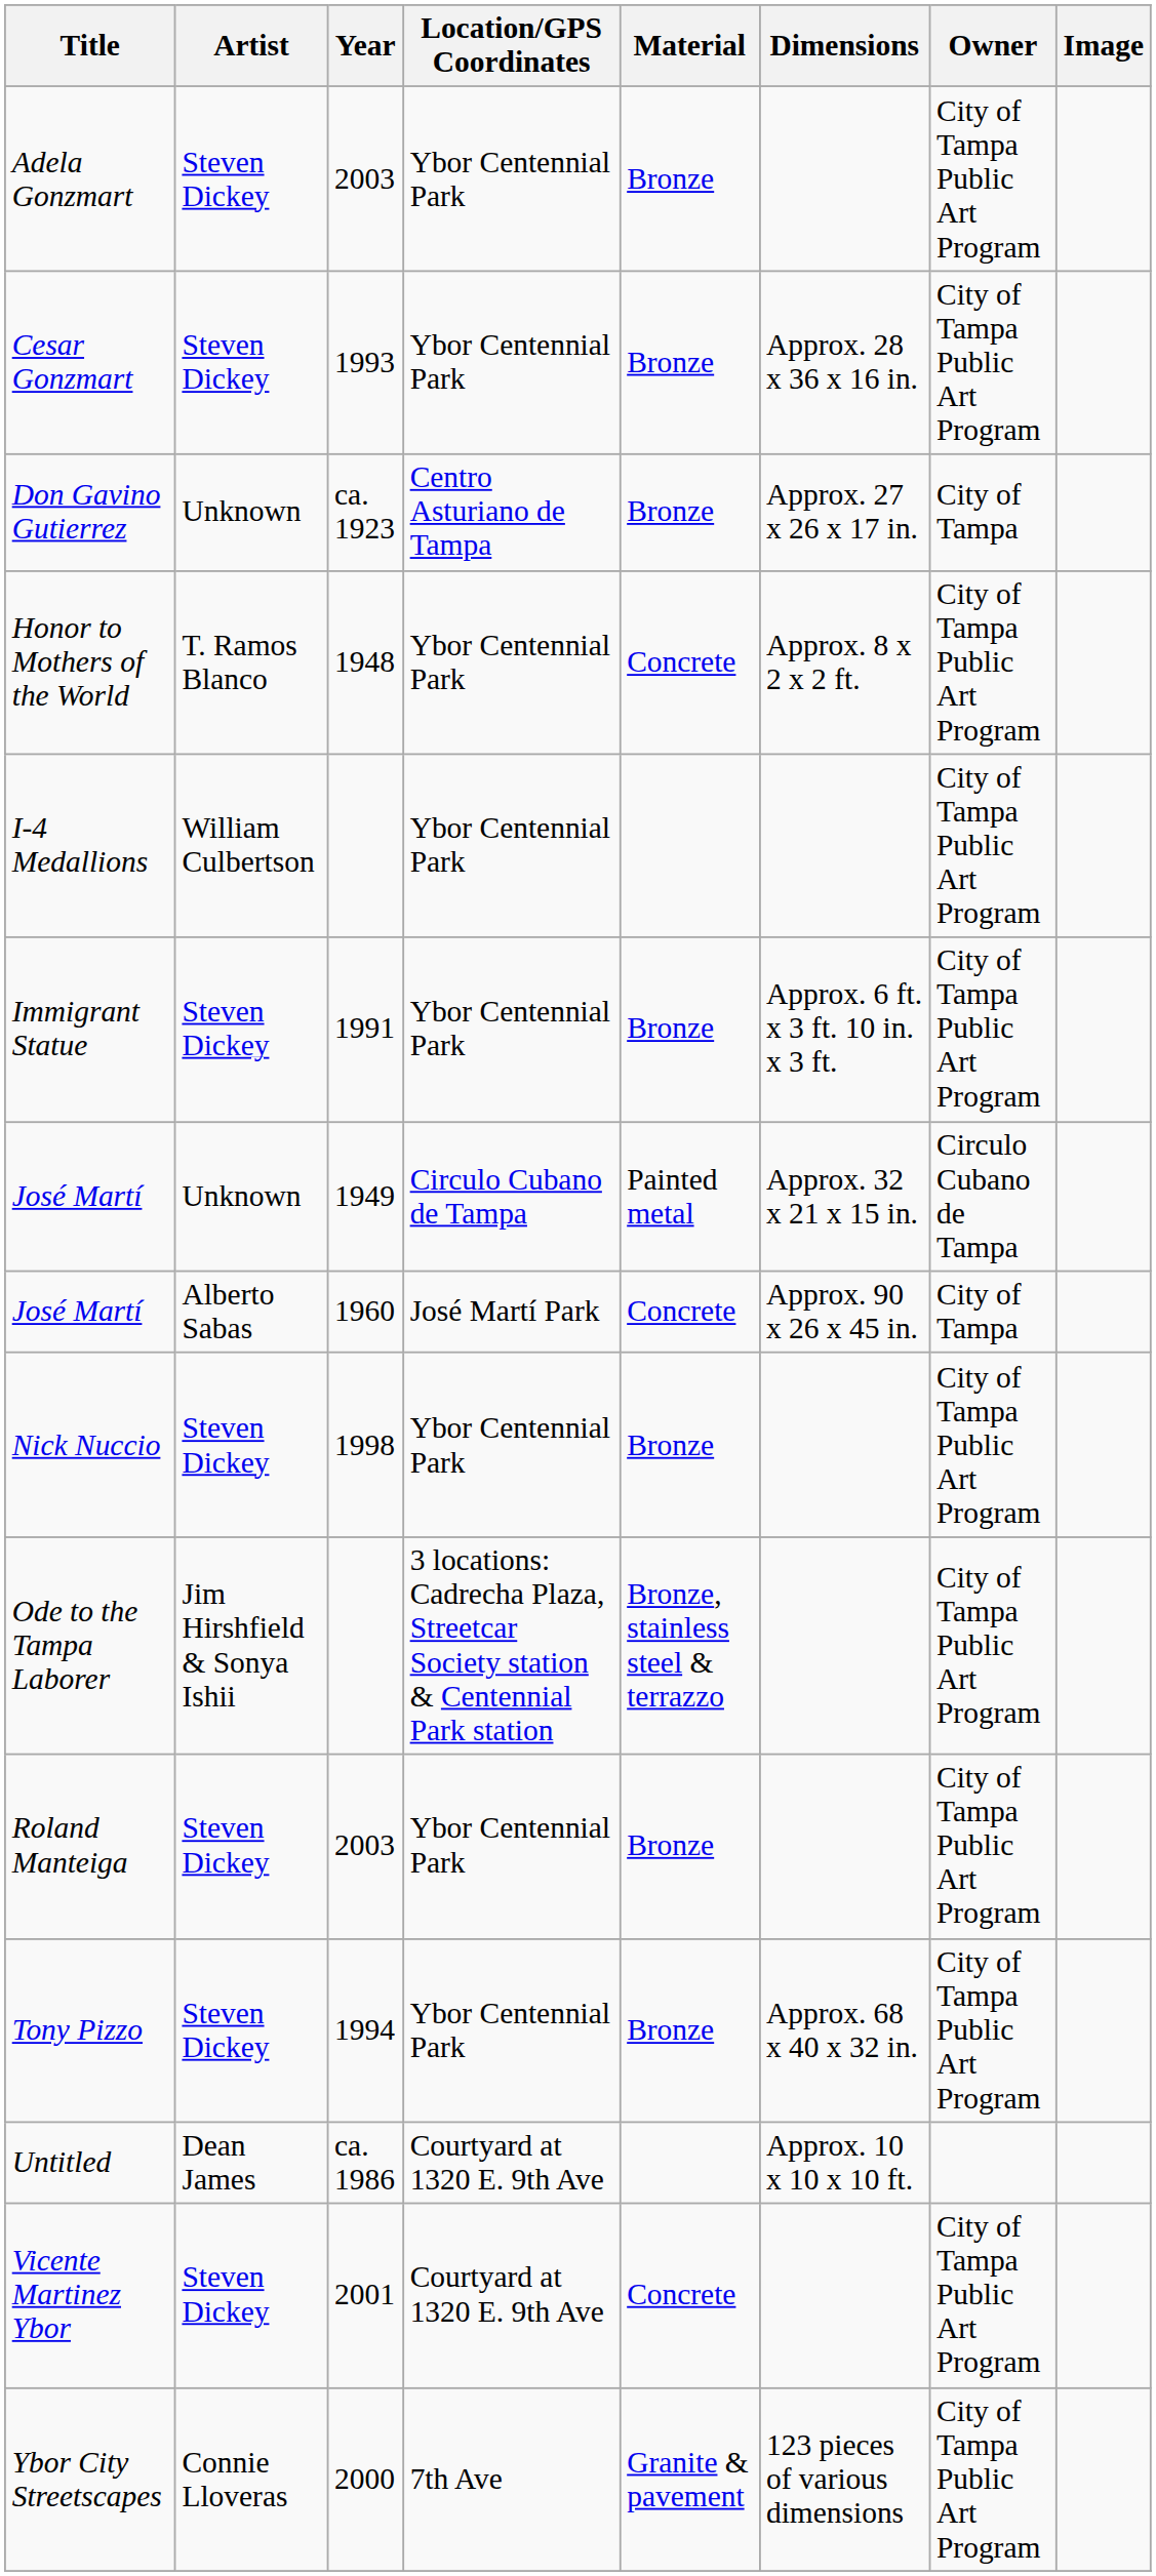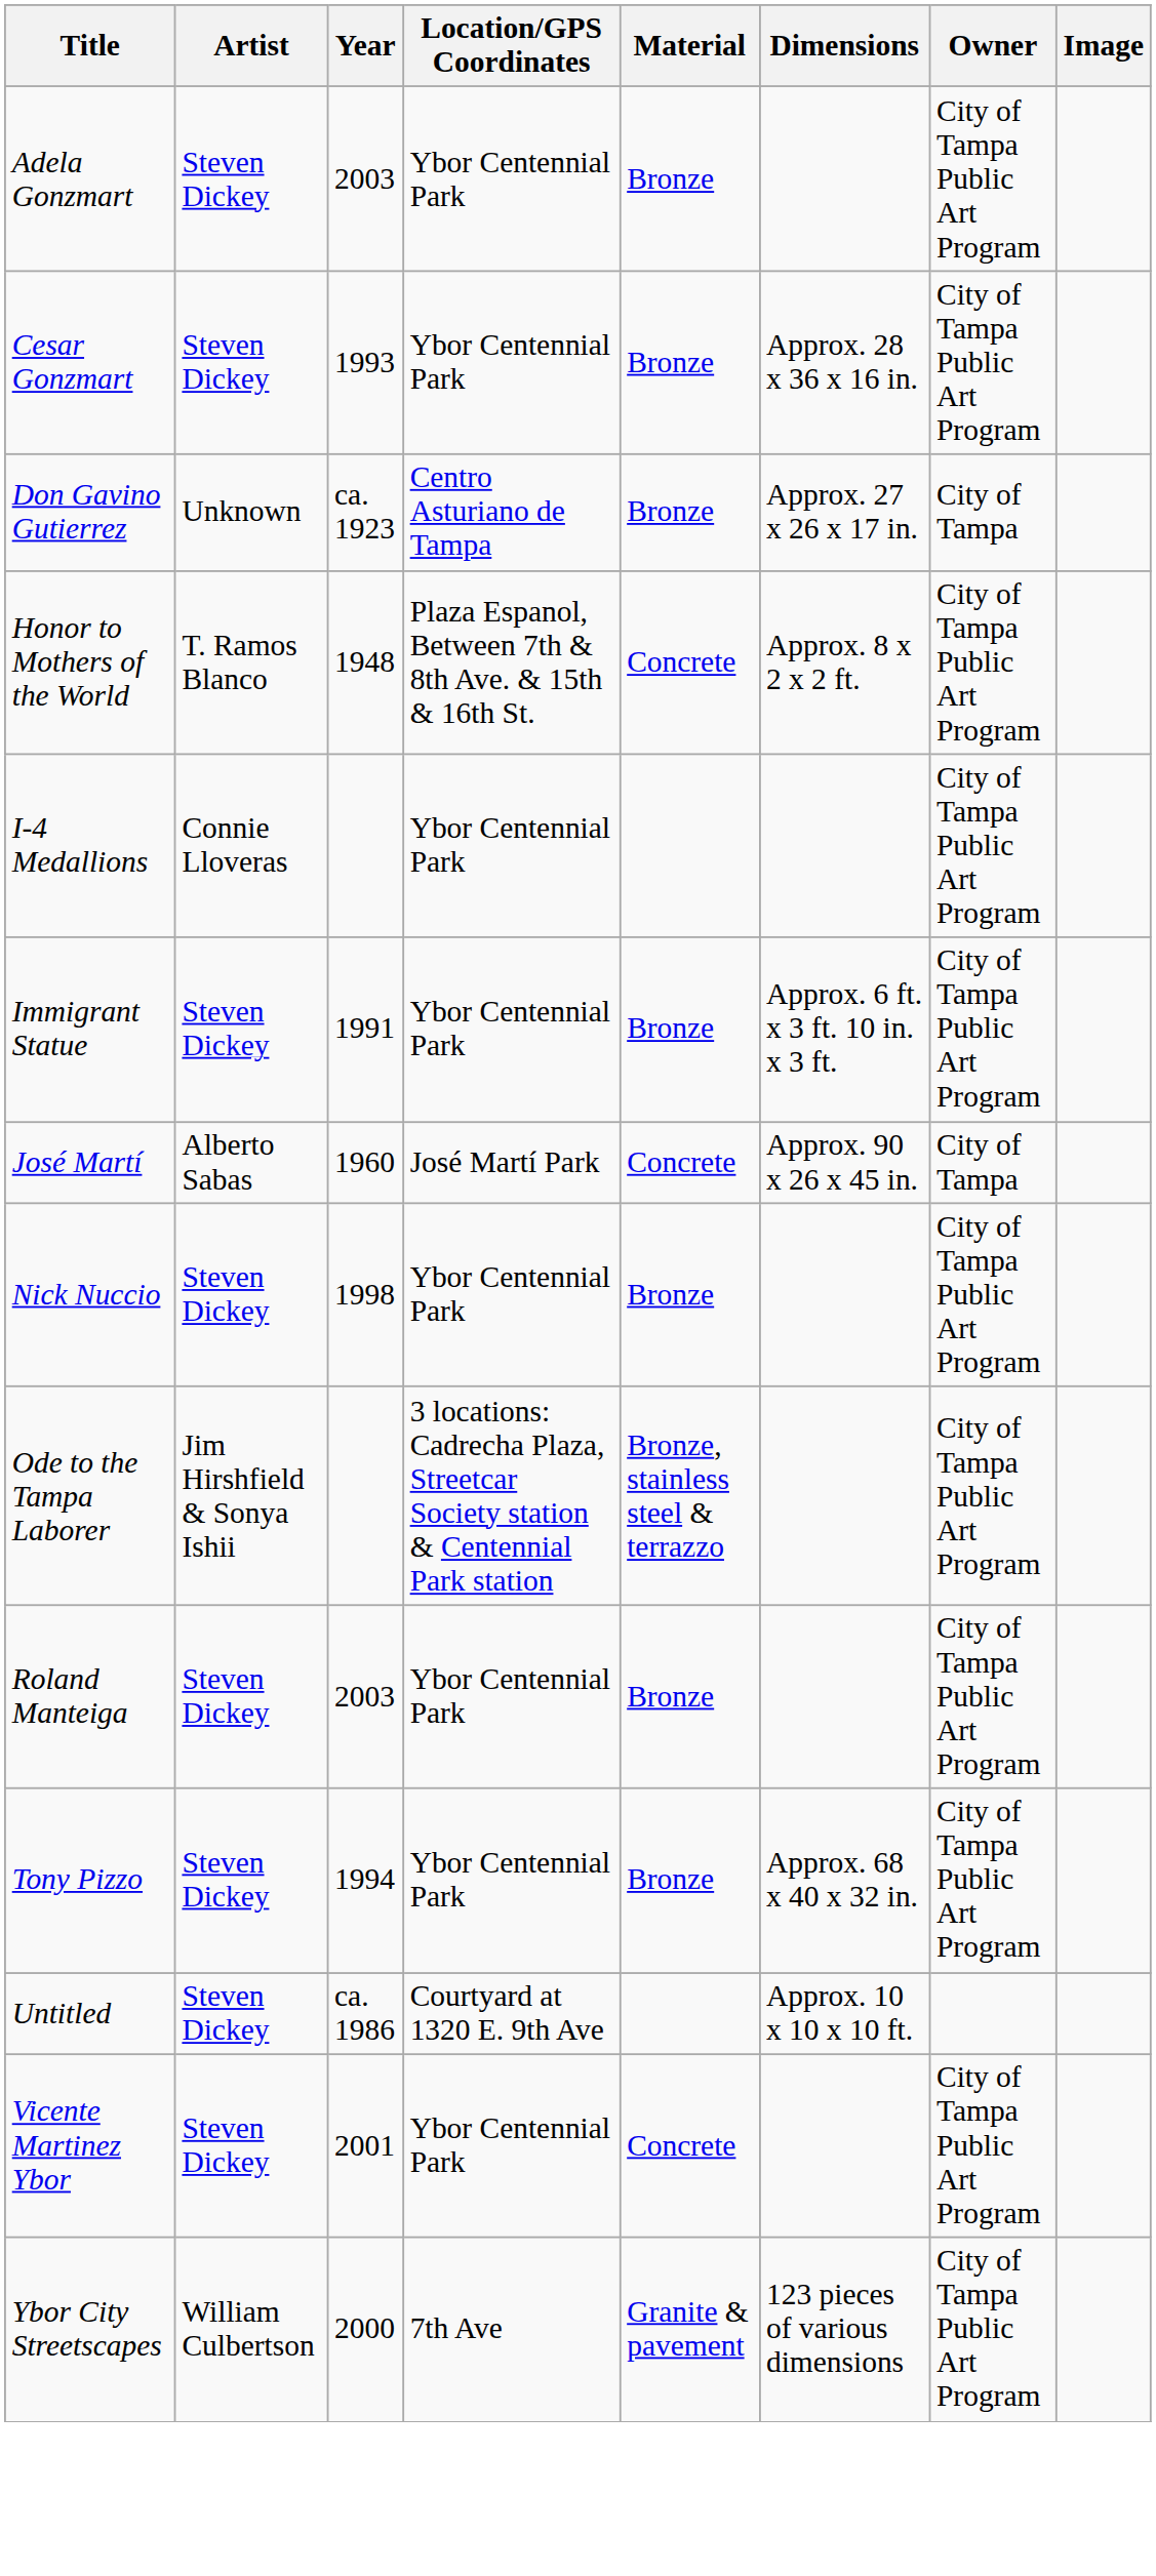 <table class="wikitable sortable">
 <tr>
 <th>Title</th>
 <th>Artist</th>
 <th>Year</th>
 <th>Location/GPS Coordinates</th>
 <th>Material</th>
 <th>Dimensions</th>
 <th>Owner</th>
 <th>Image</th>
 </tr>
 <tr>
 <td><em>Adela Gonzmart</em></td>
 <td><a href='#'>Steven Dickey</a></td>
 <td>2003</td>
 <td>Ybor Centennial Park</td>
 <td><a href='#'>Bronze</a></td>
 <td></td>
 <td>City of Tampa Public Art Program</td>
 <td></td>
 </tr>
 <tr>
 <td><em><a href='#'>Cesar Gonzmart</a></em></td>
 <td><a href='#'>Steven Dickey</a></td>
 <td>1993</td>
 <td>Ybor Centennial Park</td>
 <td><a href='#'>Bronze</a></td>
 <td>Approx. 28 x 36 x 16 in.</td>
 <td>City of Tampa Public Art Program</td>
 <td></td>
 </tr>
 <tr>
 <td><em><a href='#'>Don Gavino Gutierrez</a></em></td>
 <td>Unknown</td>
 <td>ca. 1923</td>
 <td><a href='#'>Centro Asturiano de Tampa</a> </td>
 <td><a href='#'>Bronze</a></td>
 <td>Approx. 27 x 26 x 17 in.</td>
 <td>City of Tampa</td>
 </tr>
 <tr>
 <td><em>Honor to Mothers of the World</em></td>
 <td>T. Ramos Blanco</td>
 <td>1948</td>
-<td>Ybor Centennial Park</td>
+<td>Plaza Espanol, Between 7th & 8th Ave. & 15th & 16th St.</td>
 <td><a href='#'>Concrete</a></td>
 <td>Approx. 8 x 2 x 2 ft.</td>
 <td>City of Tampa Public Art Program</td>
 <td></td>
 </tr>
 <tr>
 <td><em>I-4 Medallions</em></td>
-<td>William Culbertson</td>
+<td>Connie Lloveras</td>
 <td></td>
 <td>Ybor Centennial Park</td>
 <td></td>
 <td></td>
 <td>City of Tampa Public Art Program</td>
 <td></td>
 </tr>
 <tr>
 <td><em>Immigrant Statue</em></td>
 <td><a href='#'>Steven Dickey</a></td>
 <td>1991</td>
 <td>Ybor Centennial Park</td>
 <td><a href='#'>Bronze</a></td>
 <td>Approx. 6 ft. x 3 ft. 10 in. x 3 ft.</td>
 <td>City of Tampa Public Art Program</td>
-<td></td>
-</tr>
-<tr>
-<td><em><a href='#'>José Martí</a></em></td>
-<td>Unknown</td>
-<td>1949</td>
-<td><a href='#'>Circulo Cubano de Tampa</a> </td>
-<td>Painted <a href='#'>metal</a></td>
-<td>Approx. 32 x 21 x 15 in.</td>
-<td>Circulo Cubano de Tampa</td>
 <td></td>
 </tr>
 <tr>
 <td><em><a href='#'>José Martí</a></em></td>
 <td>Alberto Sabas</td>
 <td>1960</td>
 <td>José Martí Park<br></td>
 <td><a href='#'>Concrete</a></td>
 <td>Approx. 90 x 26 x 45 in.</td>
 <td>City of Tampa</td>
 <td></td>
 </tr>
 <tr>
 <td><em><a href='#'>Nick Nuccio</a></em></td>
 <td><a href='#'>Steven Dickey</a></td>
 <td>1998</td>
 <td>Ybor Centennial Park</td>
 <td><a href='#'>Bronze</a></td>
 <td></td>
 <td>City of Tampa Public Art Program</td>
 <td></td>
 </tr>
 <tr>
 <td><em>Ode to the Tampa Laborer</em></td>
 <td>Jim Hirshfield & Sonya Ishii</td>
 <td></td>
 <td>3 locations: Cadrecha Plaza, <a href='#'>Streetcar Society station</a> & <a href='#'>Centennial Park station</a></td>
 <td><a href='#'>Bronze</a>, <a href='#'>stainless steel</a> & <a href='#'>terrazzo</a></td>
 <td></td>
 <td>City of Tampa Public Art Program</td>
 <td></td>
 </tr>
 <tr>
 <td><em>Roland Manteiga</em></td>
 <td><a href='#'>Steven Dickey</a></td>
 <td>2003</td>
 <td>Ybor Centennial Park</td>
 <td><a href='#'>Bronze</a></td>
 <td></td>
 <td>City of Tampa Public Art Program</td>
 <td></td>
 </tr>
 <tr>
 <td><em><a href='#'>Tony Pizzo</a></em></td>
 <td><a href='#'>Steven Dickey</a></td>
 <td>1994</td>
 <td>Ybor Centennial Park</td>
 <td><a href='#'>Bronze</a></td>
 <td>Approx. 68 x 40 x 32 in.</td>
 <td>City of Tampa Public Art Program</td>
 <td></td>
 </tr>
 <tr>
 <td><em>Untitled</em></td>
-<td>Dean James</td>
+<td><a href='#'>Steven Dickey</a></td>
 <td>ca. 1986</td>
 <td>Courtyard at 1320 E. 9th Ave</td>
 <td></td>
 <td>Approx. 10 x 10 x 10 ft.</td>
 <td></td>
 <td></td>
 </tr>
 <tr>
 <td><em><a href='#'>Vicente Martinez Ybor</a></em></td>
 <td><a href='#'>Steven Dickey</a></td>
 <td>2001</td>
-<td>Courtyard at 1320 E. 9th Ave</td>
+<td>Ybor Centennial Park</td>
 <td><a href='#'>Concrete</a></td>
 <td></td>
 <td>City of Tampa Public Art Program</td>
 <td></td>
 </tr>
 <tr>
 <td><em>Ybor City Streetscapes</em></td>
-<td>Connie Lloveras</td>
+<td>William Culbertson</td>
 <td>2000</td>
 <td>7th Ave</td>
 <td><a href='#'>Granite</a> & <a href='#'>pavement</a></td>
 <td>123 pieces of various dimensions</td>
 <td>City of Tampa Public Art Program</td>
 <td></td>
 </tr>
 <tr>
 </tr>
 </table>
